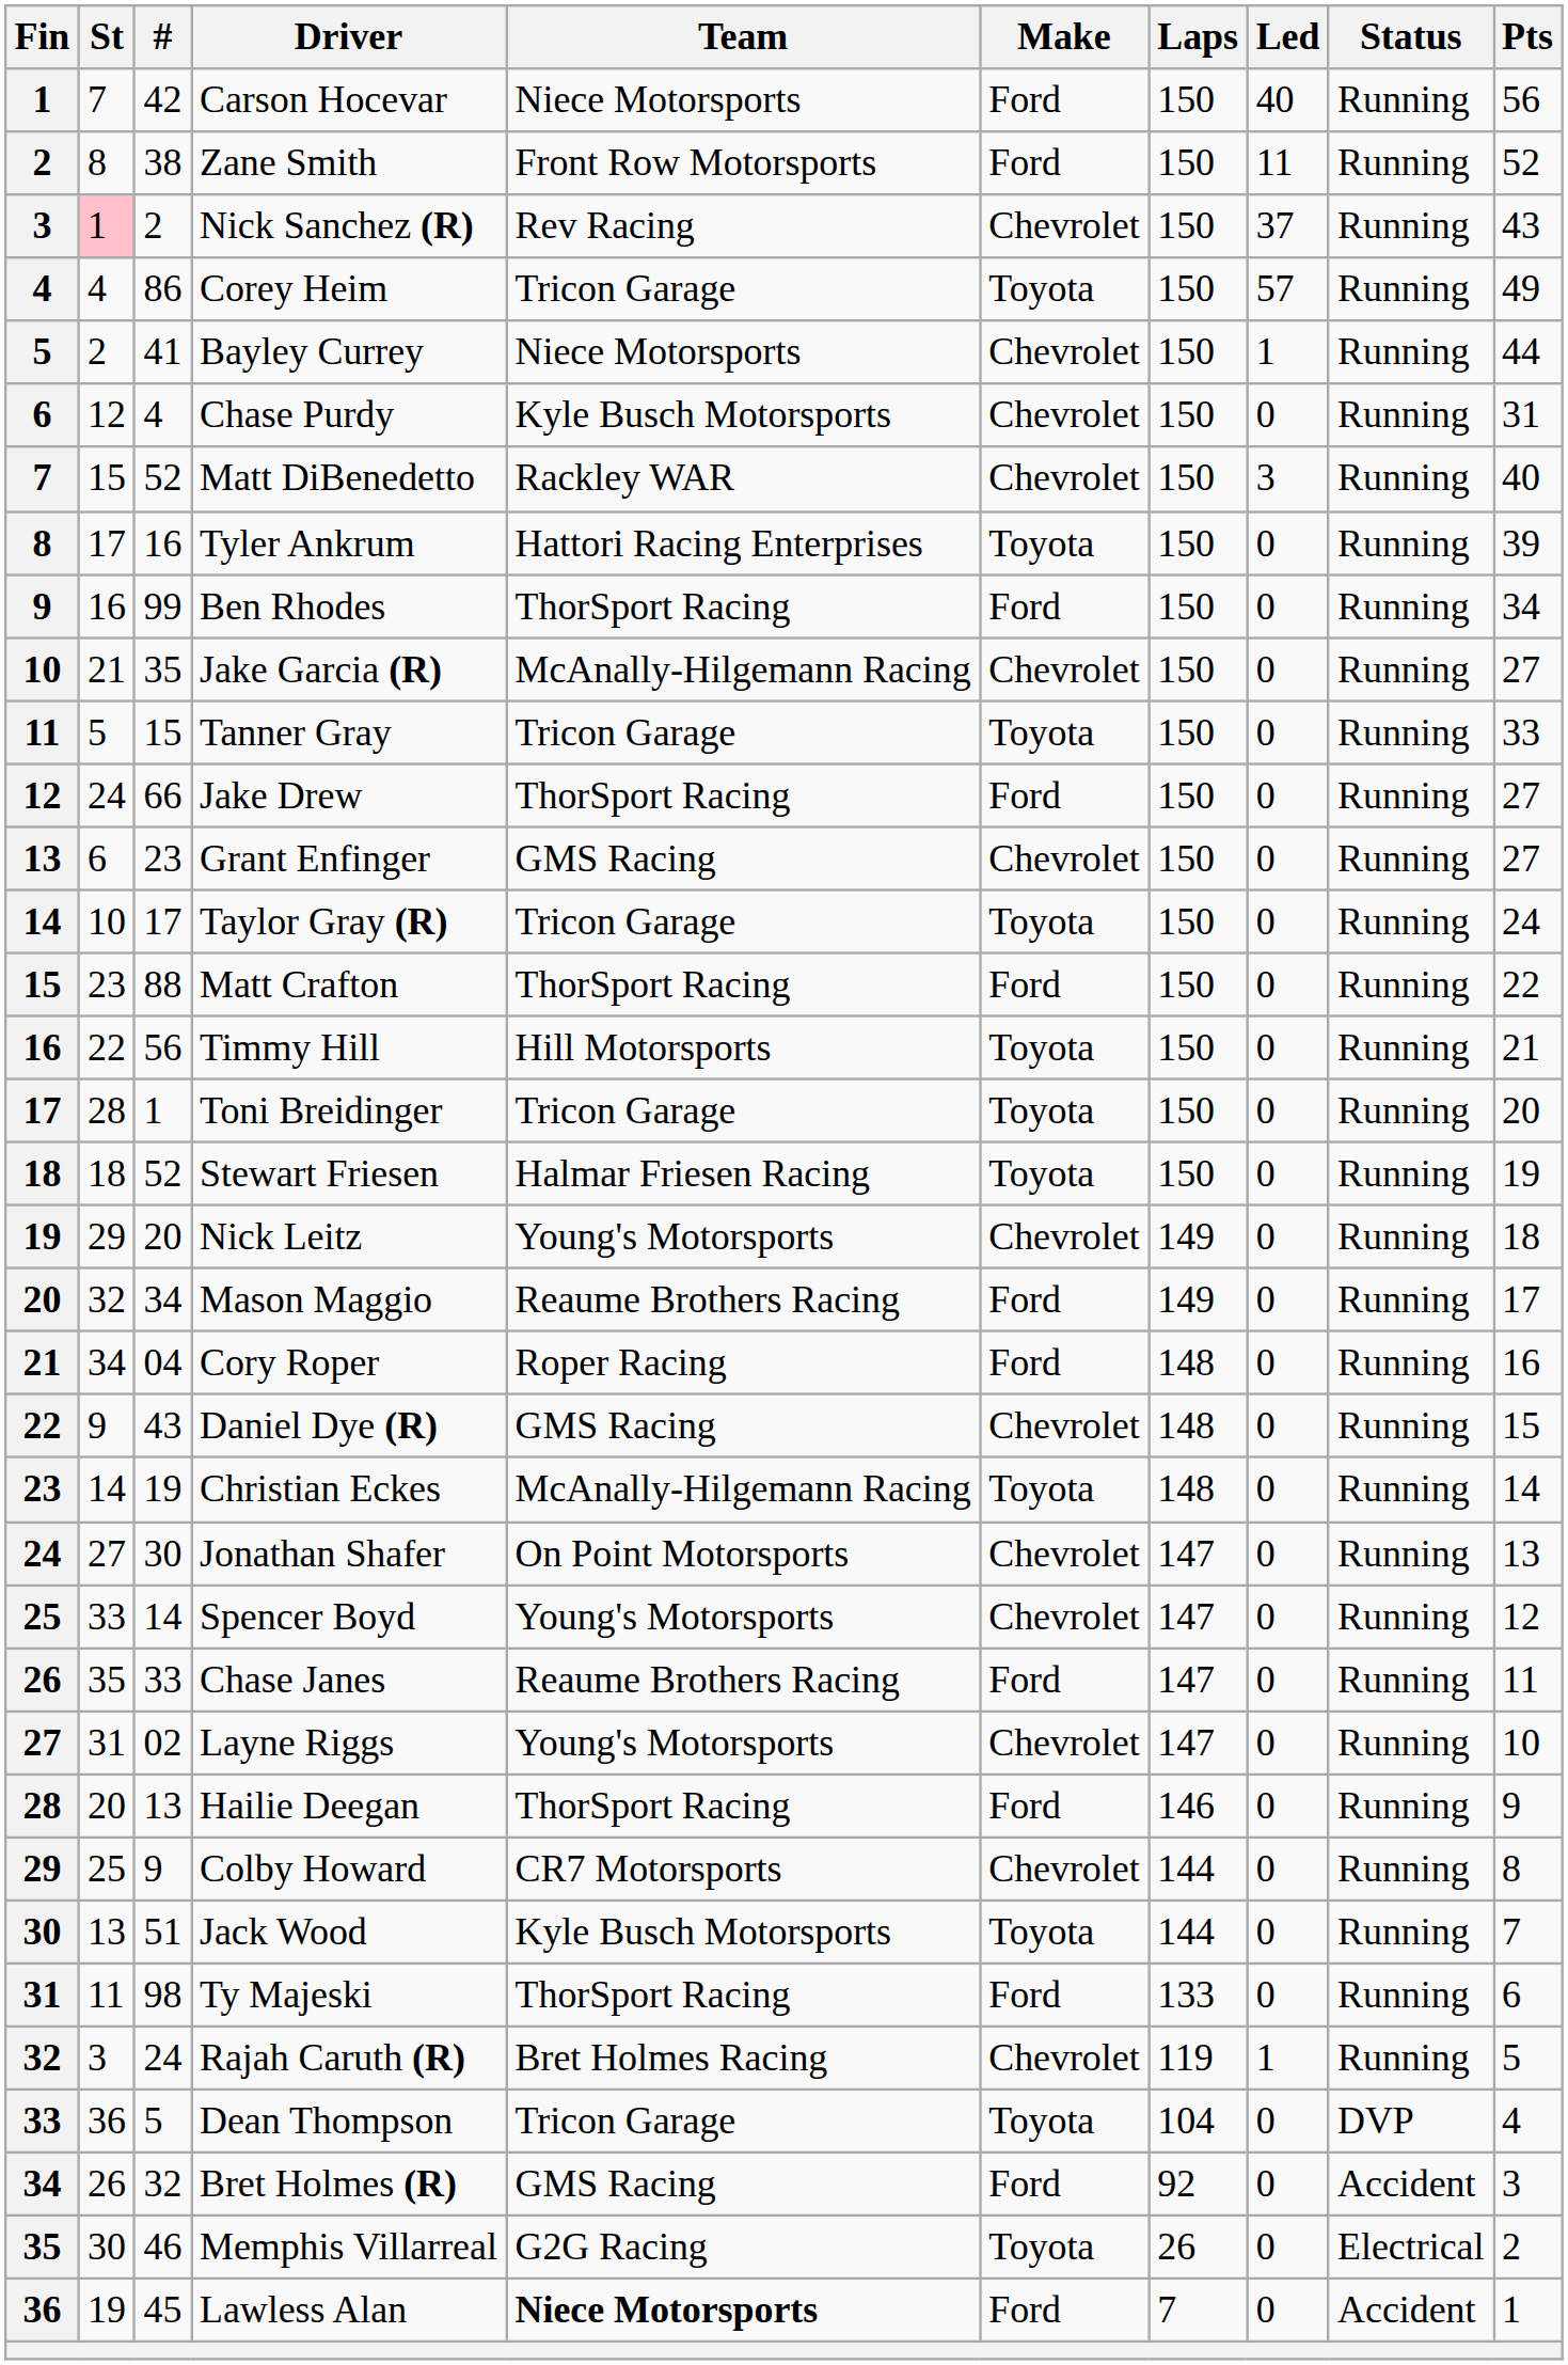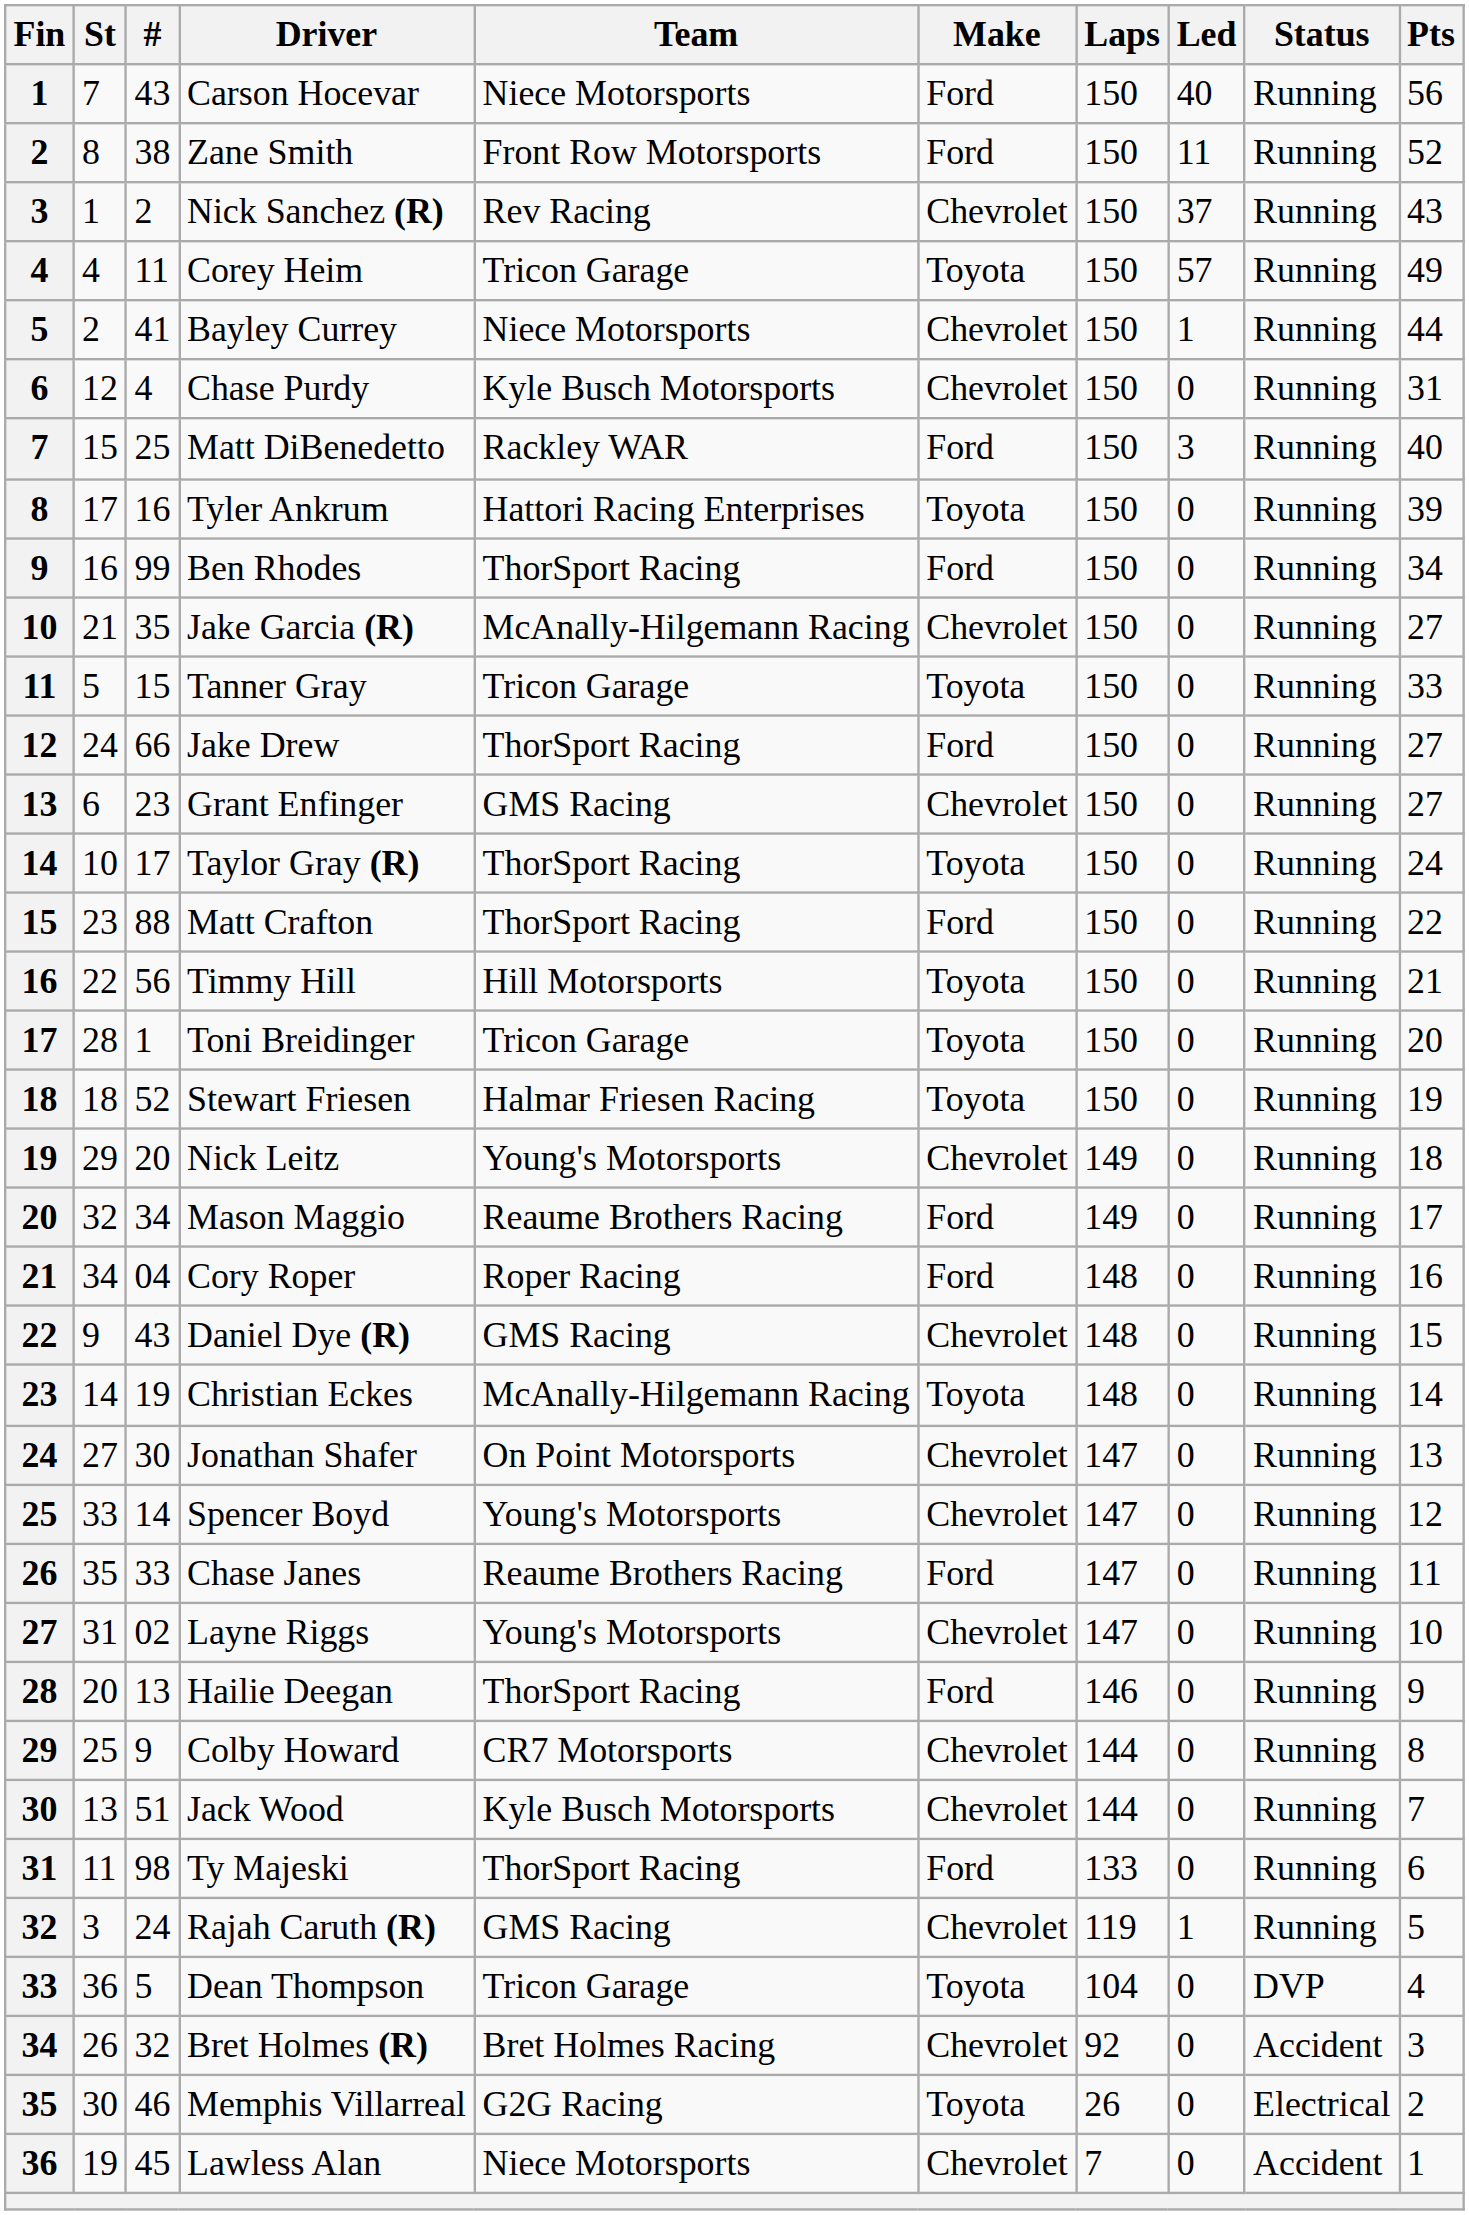 <table class="wikitable" style="font-size:95%">
 <tr>
 <th>Fin</th>
 <th>St</th>
 <th>#</th>
 <th>Driver</th>
 <th>Team</th>
 <th>Make</th>
 <th>Laps</th>
 <th>Led</th>
 <th>Status</th>
 <th>Pts</th>
 </tr>
 <tr>
 <th>1</th>
 <td>7</td>
-<td>42</td>
+<td>43</td>
 <td>Carson Hocevar</td>
 <td>Niece Motorsports</td>
 <td>Ford</td>
 <td>150</td>
 <td>40</td>
 <td>Running</td>
 <td>56</td>
 </tr>
 <tr>
 <th>2</th>
 <td>8</td>
 <td>38</td>
 <td>Zane Smith</td>
 <td>Front Row Motorsports</td>
 <td>Ford</td>
 <td>150</td>
 <td>11</td>
 <td>Running</td>
 <td>52</td>
 </tr>
 <tr>
 <th>3</th>
-<td style="background: pink;">1</td>
+<td>1</td>
 <td>2</td>
 <td>Nick Sanchez <strong>(R)</strong></td>
 <td>Rev Racing</td>
 <td>Chevrolet</td>
 <td>150</td>
 <td>37</td>
 <td>Running</td>
 <td>43</td>
 </tr>
 <tr>
 <th>4</th>
 <td>4</td>
-<td>86</td>
+<td>11</td>
 <td>Corey Heim</td>
 <td>Tricon Garage</td>
 <td>Toyota</td>
 <td>150</td>
 <td>57</td>
 <td>Running</td>
 <td>49</td>
 </tr>
 <tr>
 <th>5</th>
 <td>2</td>
 <td>41</td>
 <td>Bayley Currey</td>
 <td>Niece Motorsports</td>
 <td>Chevrolet</td>
 <td>150</td>
 <td>1</td>
 <td>Running</td>
 <td>44</td>
 </tr>
 <tr>
 <th>6</th>
 <td>12</td>
 <td>4</td>
 <td>Chase Purdy</td>
 <td>Kyle Busch Motorsports</td>
 <td>Chevrolet</td>
 <td>150</td>
 <td>0</td>
 <td>Running</td>
 <td>31</td>
 </tr>
 <tr>
 <th>7</th>
 <td>15</td>
-<td>52</td>
+<td>25</td>
 <td>Matt DiBenedetto</td>
 <td>Rackley WAR</td>
-<td>Chevrolet</td>
+<td>Ford</td>
 <td>150</td>
 <td>3</td>
 <td>Running</td>
 <td>40</td>
 </tr>
 <tr>
 <th>8</th>
 <td>17</td>
 <td>16</td>
 <td>Tyler Ankrum</td>
 <td>Hattori Racing Enterprises</td>
 <td>Toyota</td>
 <td>150</td>
 <td>0</td>
 <td>Running</td>
 <td>39</td>
 </tr>
 <tr>
 <th>9</th>
 <td>16</td>
 <td>99</td>
 <td>Ben Rhodes</td>
 <td>ThorSport Racing</td>
 <td>Ford</td>
 <td>150</td>
 <td>0</td>
 <td>Running</td>
 <td>34</td>
 </tr>
 <tr>
 <th>10</th>
 <td>21</td>
 <td>35</td>
 <td>Jake Garcia <strong>(R)</strong></td>
 <td>McAnally-Hilgemann Racing</td>
 <td>Chevrolet</td>
 <td>150</td>
 <td>0</td>
 <td>Running</td>
 <td>27</td>
 </tr>
 <tr>
 <th>11</th>
 <td>5</td>
 <td>15</td>
 <td>Tanner Gray</td>
 <td>Tricon Garage</td>
 <td>Toyota</td>
 <td>150</td>
 <td>0</td>
 <td>Running</td>
 <td>33</td>
 </tr>
 <tr>
 <th>12</th>
 <td>24</td>
 <td>66</td>
 <td>Jake Drew</td>
 <td>ThorSport Racing</td>
 <td>Ford</td>
 <td>150</td>
 <td>0</td>
 <td>Running</td>
 <td>27</td>
 </tr>
 <tr>
 <th>13</th>
 <td>6</td>
 <td>23</td>
 <td>Grant Enfinger</td>
 <td>GMS Racing</td>
 <td>Chevrolet</td>
 <td>150</td>
 <td>0</td>
 <td>Running</td>
 <td>27</td>
 </tr>
 <tr>
 <th>14</th>
 <td>10</td>
 <td>17</td>
 <td>Taylor Gray <strong>(R)</strong></td>
-<td>Tricon Garage</td>
+<td>ThorSport Racing</td>
 <td>Toyota</td>
 <td>150</td>
 <td>0</td>
 <td>Running</td>
 <td>24</td>
 </tr>
 <tr>
 <th>15</th>
 <td>23</td>
 <td>88</td>
 <td>Matt Crafton</td>
 <td>ThorSport Racing</td>
 <td>Ford</td>
 <td>150</td>
 <td>0</td>
 <td>Running</td>
 <td>22</td>
 </tr>
 <tr>
 <th>16</th>
 <td>22</td>
 <td>56</td>
 <td>Timmy Hill</td>
 <td>Hill Motorsports</td>
 <td>Toyota</td>
 <td>150</td>
 <td>0</td>
 <td>Running</td>
 <td>21</td>
 </tr>
 <tr>
 <th>17</th>
 <td>28</td>
 <td>1</td>
 <td>Toni Breidinger</td>
 <td>Tricon Garage</td>
 <td>Toyota</td>
 <td>150</td>
 <td>0</td>
 <td>Running</td>
 <td>20</td>
 </tr>
 <tr>
 <th>18</th>
 <td>18</td>
 <td>52</td>
 <td>Stewart Friesen</td>
 <td>Halmar Friesen Racing</td>
 <td>Toyota</td>
 <td>150</td>
 <td>0</td>
 <td>Running</td>
 <td>19</td>
 </tr>
 <tr>
 <th>19</th>
 <td>29</td>
 <td>20</td>
 <td>Nick Leitz</td>
 <td>Young's Motorsports</td>
 <td>Chevrolet</td>
 <td>149</td>
 <td>0</td>
 <td>Running</td>
 <td>18</td>
 </tr>
 <tr>
 <th>20</th>
 <td>32</td>
 <td>34</td>
 <td>Mason Maggio</td>
 <td>Reaume Brothers Racing</td>
 <td>Ford</td>
 <td>149</td>
 <td>0</td>
 <td>Running</td>
 <td>17</td>
 </tr>
 <tr>
 <th>21</th>
 <td>34</td>
 <td>04</td>
 <td>Cory Roper</td>
 <td>Roper Racing</td>
 <td>Ford</td>
 <td>148</td>
 <td>0</td>
 <td>Running</td>
 <td>16</td>
 </tr>
 <tr>
 <th>22</th>
 <td>9</td>
 <td>43</td>
 <td>Daniel Dye <strong>(R)</strong></td>
 <td>GMS Racing</td>
 <td>Chevrolet</td>
 <td>148</td>
 <td>0</td>
 <td>Running</td>
 <td>15</td>
 </tr>
 <tr>
 <th>23</th>
 <td>14</td>
 <td>19</td>
 <td>Christian Eckes</td>
 <td>McAnally-Hilgemann Racing</td>
 <td>Toyota</td>
 <td>148</td>
 <td>0</td>
 <td>Running</td>
 <td>14</td>
 </tr>
 <tr>
 <th>24</th>
 <td>27</td>
 <td>30</td>
 <td>Jonathan Shafer</td>
 <td>On Point Motorsports</td>
 <td>Chevrolet</td>
 <td>147</td>
 <td>0</td>
 <td>Running</td>
 <td>13</td>
 </tr>
 <tr>
 <th>25</th>
 <td>33</td>
 <td>14</td>
 <td>Spencer Boyd</td>
 <td>Young's Motorsports</td>
 <td>Chevrolet</td>
 <td>147</td>
 <td>0</td>
 <td>Running</td>
 <td>12</td>
 </tr>
 <tr>
 <th>26</th>
 <td>35</td>
 <td>33</td>
 <td>Chase Janes</td>
 <td>Reaume Brothers Racing</td>
 <td>Ford</td>
 <td>147</td>
 <td>0</td>
 <td>Running</td>
 <td>11</td>
 </tr>
 <tr>
 <th>27</th>
 <td>31</td>
 <td>02</td>
 <td>Layne Riggs</td>
 <td>Young's Motorsports</td>
 <td>Chevrolet</td>
 <td>147</td>
 <td>0</td>
 <td>Running</td>
 <td>10</td>
 </tr>
 <tr>
 <th>28</th>
 <td>20</td>
 <td>13</td>
 <td>Hailie Deegan</td>
 <td>ThorSport Racing</td>
 <td>Ford</td>
 <td>146</td>
 <td>0</td>
 <td>Running</td>
 <td>9</td>
 </tr>
 <tr>
 <th>29</th>
 <td>25</td>
 <td>9</td>
 <td>Colby Howard</td>
 <td>CR7 Motorsports</td>
 <td>Chevrolet</td>
 <td>144</td>
 <td>0</td>
 <td>Running</td>
 <td>8</td>
 </tr>
 <tr>
 <th>30</th>
 <td>13</td>
 <td>51</td>
 <td>Jack Wood</td>
 <td>Kyle Busch Motorsports</td>
-<td>Toyota</td>
+<td>Chevrolet</td>
 <td>144</td>
 <td>0</td>
 <td>Running</td>
 <td>7</td>
 </tr>
 <tr>
 <th>31</th>
 <td>11</td>
 <td>98</td>
 <td>Ty Majeski</td>
 <td>ThorSport Racing</td>
 <td>Ford</td>
 <td>133</td>
 <td>0</td>
 <td>Running</td>
 <td>6</td>
 </tr>
 <tr>
 <th>32</th>
 <td>3</td>
 <td>24</td>
 <td>Rajah Caruth <strong>(R)</strong></td>
-<td>Bret Holmes Racing</td>
+<td>GMS Racing</td>
 <td>Chevrolet</td>
 <td>119</td>
 <td>1</td>
 <td>Running</td>
 <td>5</td>
 </tr>
 <tr>
 <th>33</th>
 <td>36</td>
 <td>5</td>
 <td>Dean Thompson</td>
 <td>Tricon Garage</td>
 <td>Toyota</td>
 <td>104</td>
 <td>0</td>
 <td>DVP</td>
 <td>4</td>
 </tr>
 <tr>
 <th>34</th>
 <td>26</td>
 <td>32</td>
 <td>Bret Holmes <strong>(R)</strong></td>
-<td>GMS Racing</td>
-<td>Ford</td>
+<td>Bret Holmes Racing</td>
+<td>Chevrolet</td>
 <td>92</td>
 <td>0</td>
 <td>Accident</td>
 <td>3</td>
 </tr>
 <tr>
 <th>35</th>
 <td>30</td>
 <td>46</td>
 <td>Memphis Villarreal</td>
 <td>G2G Racing</td>
 <td>Toyota</td>
 <td>26</td>
 <td>0</td>
 <td>Electrical</td>
 <td>2</td>
 </tr>
 <tr>
 <th>36</th>
 <td>19</td>
 <td>45</td>
 <td>Lawless Alan</td>
-<td><strong>Niece Motorsports</strong></td>
-<td>Ford</td>
+<td>Niece Motorsports</td>
+<td>Chevrolet</td>
 <td>7</td>
 <td>0</td>
 <td>Accident</td>
 <td>1</td>
 </tr>
 <tr>
 <th colspan="10"></th>
 </tr>
 </table>
